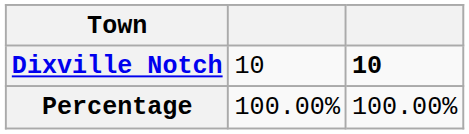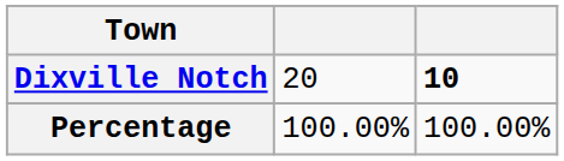 <table class="wikitable sortable" style=margin:auto;margin:auto>
 <tr valign=bottom>
 <th>Town</th>
 <th></th>
 <th></th>
 </tr>
 <tr>
 <th><a href='#'>Dixville Notch</a></th>
-<td>10</td>
+<td>20</td>
 <td><strong>10</strong></td>
 </tr>
 <tr>
 <th>Percentage</th>
 <td>100.00%</td>
 <td>100.00%</td>
 </tr>
 </table>
